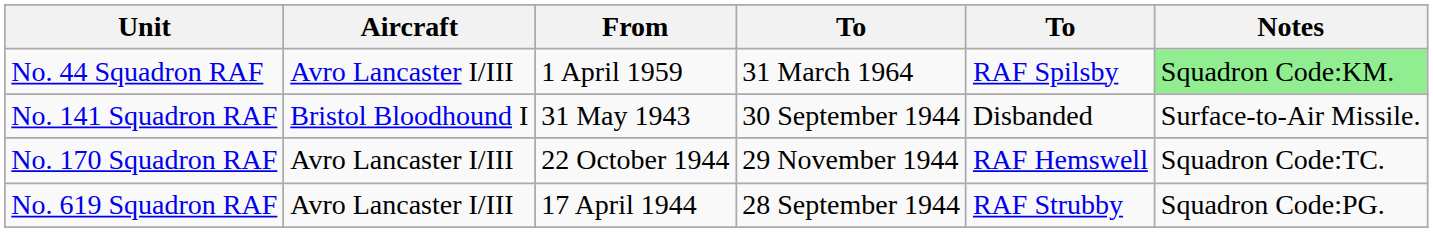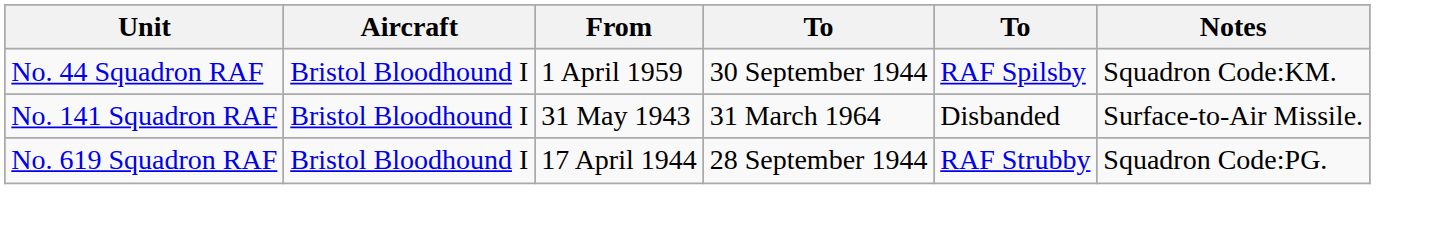 <table class="wikitable sortable">
 <tr>
 <th>Unit</th>
 <th>Aircraft</th>
 <th>From</th>
 <th>To</th>
 <th>To</th>
 <th>Notes</th>
 </tr>
 <tr>
 <td><a href='#'>No. 44 Squadron RAF</a></td>
-<td><a href='#'>Avro Lancaster</a> I/III</td>
+<td><a href='#'>Bristol Bloodhound</a> I</td>
 <td>1 April 1959</td>
-<td>31 March 1964</td>
+<td>30 September 1944</td>
 <td><a href='#'>RAF Spilsby</a></td>
-<td style="background: lightgreen;">Squadron Code:KM.</td>
+<td>Squadron Code:KM.</td>
 </tr>
 <tr>
 <td><a href='#'>No. 141 Squadron RAF</a></td>
 <td><a href='#'>Bristol Bloodhound</a> I</td>
 <td>31 May 1943</td>
-<td>30 September 1944</td>
+<td>31 March 1964</td>
 <td>Disbanded</td>
 <td>Surface-to-Air Missile.</td>
 </tr>
 <tr>
-<td><a href='#'>No. 170 Squadron RAF</a></td>
-<td>Avro Lancaster I/III</td>
-<td>22 October 1944</td>
-<td>29 November 1944</td>
-<td><a href='#'>RAF Hemswell</a></td>
-<td>Squadron Code:TC.</td>
-</tr>
-<tr>
 <td><a href='#'>No. 619 Squadron RAF</a></td>
-<td>Avro Lancaster I/III</td>
+<td><a href='#'>Bristol Bloodhound</a> I</td>
 <td>17 April 1944</td>
 <td>28 September 1944</td>
 <td><a href='#'>RAF Strubby</a></td>
 <td>Squadron Code:PG.</td>
 </tr>
 </table>
